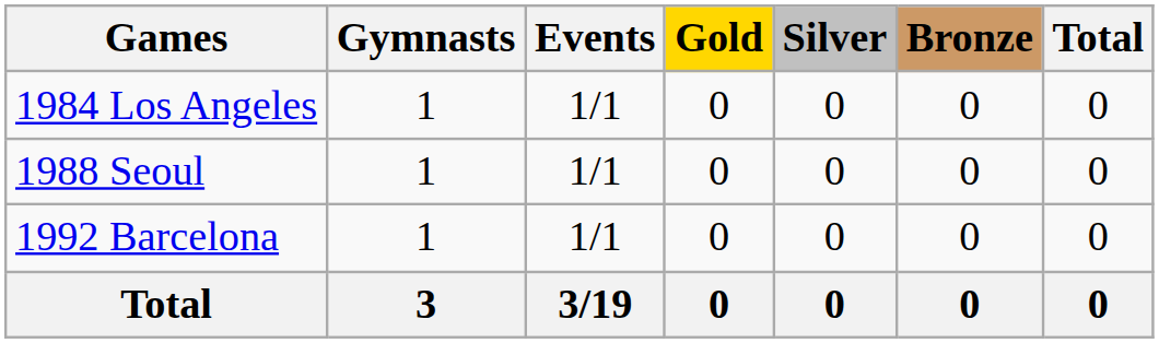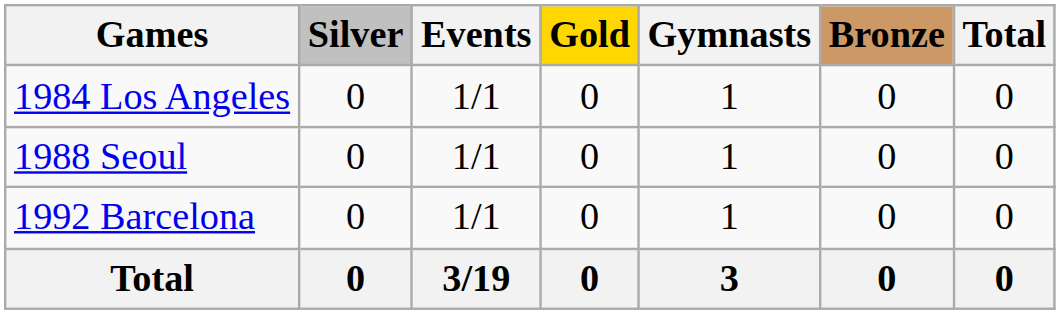 <table class="wikitable sortable" style="text-align:center">
 <tr>
 <th>Games</th>
-<th>Gymnasts</th>
+<th style="background-color:silver;">Silver</th>
 <th>Events</th>
 <th style="background-color:gold;">Gold</th>
-<th style="background-color:silver;">Silver</th>
+<th>Gymnasts</th>
 <th style="background-color:#c96;">Bronze</th>
 <th>Total</th>
 </tr>
 <tr>
 <td align=left><a href='#'>1984 Los Angeles</a></td>
-<td>1</td>
+<td>0</td>
 <td>1/1</td>
 <td>0</td>
-<td>0</td>
+<td>1</td>
 <td>0</td>
 <td>0</td>
 </tr>
 <tr>
 <td align=left><a href='#'>1988 Seoul</a></td>
-<td>1</td>
+<td>0</td>
 <td>1/1</td>
 <td>0</td>
-<td>0</td>
+<td>1</td>
 <td>0</td>
 <td>0</td>
 </tr>
 <tr>
 <td align=left><a href='#'>1992 Barcelona</a></td>
-<td>1</td>
+<td>0</td>
 <td>1/1</td>
 <td>0</td>
-<td>0</td>
+<td>1</td>
 <td>0</td>
 <td>0</td>
 </tr>
 <tr>
 <th>Total</th>
-<th>3</th>
+<th>0</th>
 <th>3/19</th>
 <th>0</th>
-<th>0</th>
+<th>3</th>
 <th>0</th>
 <th>0</th>
 </tr>
 </table>
